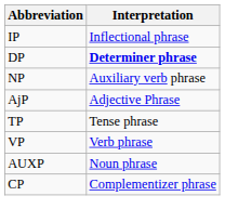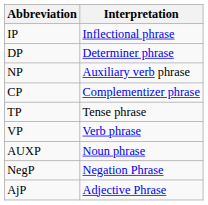 <table class="wikitable">
 <tr>
 <th>Abbreviation</th>
 <th>Interpretation</th>
 </tr>
 <tr>
 <td>IP</td>
 <td><a href='#'>Inflectional phrase</a></td>
 </tr>
 <tr>
 <td>DP</td>
-<td><strong><a href='#'>Determiner phrase</a></strong></td>
+<td><a href='#'>Determiner phrase</a></td>
 </tr>
 <tr>
 <td>NP</td>
 <td><a href='#'>Auxiliary verb</a> phrase</td>
 </tr>
 <tr>
-<td>AjP</td>
-<td><a href='#'>Adjective Phrase</a></td>
+<td>CP</td>
+<td><a href='#'>Complementizer phrase</a></td>
 </tr>
 <tr>
 <td>TP</td>
 <td>Tense phrase</td>
 </tr>
 <tr>
 <td>VP</td>
 <td><a href='#'>Verb phrase</a></td>
 </tr>
 <tr>
 <td>AUXP</td>
 <td><a href='#'>Noun phrase</a></td>
 </tr>
 <tr>
-<td>CP</td>
-<td><a href='#'>Complementizer phrase</a></td>
+<td>NegP</td>
+<td><a href='#'>Negation Phrase</a></td>
+</tr>
+<tr>
+<td>AjP</td>
+<td><a href='#'>Adjective Phrase</a></td>
 </tr>
 </table>
